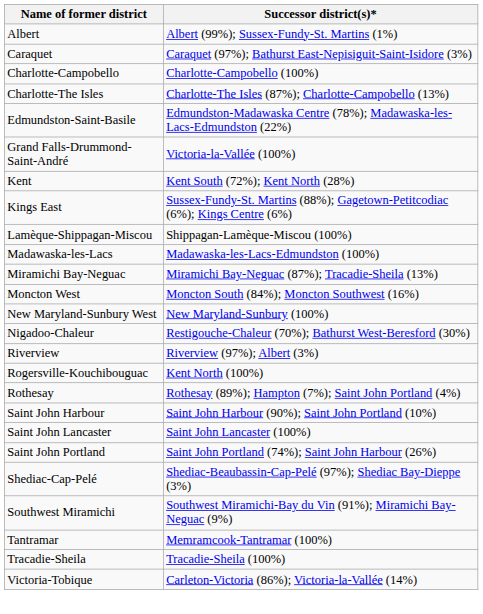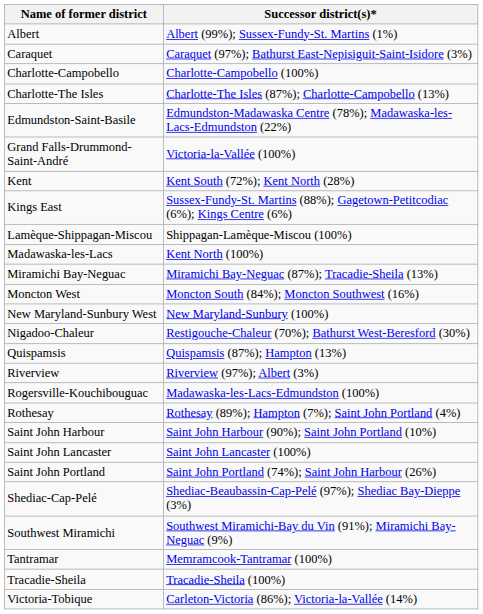 <table class="wikitable">
 <tr>
 <th>Name of former district</th>
 <th>Successor district(s)*</th>
 </tr>
 <tr>
 <td>Albert</td>
 <td><a href='#'>Albert</a> (99%); <a href='#'>Sussex-Fundy-St. Martins</a> (1%)</td>
 </tr>
 <tr>
 <td>Caraquet</td>
 <td><a href='#'>Caraquet</a> (97%); <a href='#'>Bathurst East-Nepisiguit-Saint-Isidore</a> (3%)</td>
 </tr>
 <tr>
 <td>Charlotte-Campobello</td>
 <td><a href='#'>Charlotte-Campobello</a> (100%)</td>
 </tr>
 <tr>
 <td>Charlotte-The Isles</td>
 <td><a href='#'>Charlotte-The Isles</a> (87%); <a href='#'>Charlotte-Campobello</a> (13%)</td>
 </tr>
 <tr>
 <td>Edmundston-Saint-Basile</td>
 <td><a href='#'>Edmundston-Madawaska Centre</a> (78%); <a href='#'>Madawaska-les-Lacs-Edmundston</a> (22%)</td>
 </tr>
 <tr>
 <td>Grand Falls-Drummond-Saint-André</td>
 <td><a href='#'>Victoria-la-Vallée</a> (100%)</td>
 </tr>
 <tr>
 <td>Kent</td>
 <td><a href='#'>Kent South</a> (72%); <a href='#'>Kent North</a> (28%)</td>
 </tr>
 <tr>
 <td>Kings East</td>
 <td><a href='#'>Sussex-Fundy-St. Martins</a> (88%); <a href='#'>Gagetown-Petitcodiac</a> (6%); <a href='#'>Kings Centre</a> (6%)</td>
 </tr>
 <tr>
 <td>Lamèque-Shippagan-Miscou</td>
 <td>Shippagan-Lamèque-Miscou (100%)</td>
 </tr>
 <tr>
 <td>Madawaska-les-Lacs</td>
-<td><a href='#'>Madawaska-les-Lacs-Edmundston</a> (100%)</td>
+<td><a href='#'>Kent North</a> (100%)</td>
 </tr>
 <tr>
 <td>Miramichi Bay-Neguac</td>
 <td><a href='#'>Miramichi Bay-Neguac</a> (87%); <a href='#'>Tracadie-Sheila</a> (13%)</td>
 </tr>
 <tr>
 <td>Moncton West</td>
 <td><a href='#'>Moncton South</a> (84%); <a href='#'>Moncton Southwest</a> (16%)</td>
 </tr>
 <tr>
 <td>New Maryland-Sunbury West</td>
 <td><a href='#'>New Maryland-Sunbury</a> (100%)</td>
 </tr>
 <tr>
 <td>Nigadoo-Chaleur</td>
 <td><a href='#'>Restigouche-Chaleur</a> (70%); <a href='#'>Bathurst West-Beresford</a> (30%)</td>
 </tr>
 <tr>
+<td>Quispamsis</td>
+<td><a href='#'>Quispamsis</a> (87%); <a href='#'>Hampton</a> (13%)</td>
+</tr>
+<tr>
 <td>Riverview</td>
 <td><a href='#'>Riverview</a> (97%); <a href='#'>Albert</a> (3%)</td>
 </tr>
 <tr>
 <td>Rogersville-Kouchibouguac</td>
-<td><a href='#'>Kent North</a> (100%)</td>
+<td><a href='#'>Madawaska-les-Lacs-Edmundston</a> (100%)</td>
 </tr>
 <tr>
 <td>Rothesay</td>
 <td><a href='#'>Rothesay</a> (89%); <a href='#'>Hampton</a> (7%); <a href='#'>Saint John Portland</a> (4%)</td>
 </tr>
 <tr>
 <td>Saint John Harbour</td>
 <td><a href='#'>Saint John Harbour</a> (90%); <a href='#'>Saint John Portland</a> (10%)</td>
 </tr>
 <tr>
 <td>Saint John Lancaster</td>
 <td><a href='#'>Saint John Lancaster</a> (100%)</td>
 </tr>
 <tr>
 <td>Saint John Portland</td>
 <td><a href='#'>Saint John Portland</a> (74%); <a href='#'>Saint John Harbour</a> (26%)</td>
 </tr>
 <tr>
 <td>Shediac-Cap-Pelé</td>
 <td><a href='#'>Shediac-Beaubassin-Cap-Pelé</a> (97%); <a href='#'>Shediac Bay-Dieppe</a> (3%)</td>
 </tr>
 <tr>
 <td>Southwest Miramichi</td>
 <td><a href='#'>Southwest Miramichi-Bay du Vin</a> (91%); <a href='#'>Miramichi Bay-Neguac</a> (9%)</td>
 </tr>
 <tr>
 <td>Tantramar</td>
 <td><a href='#'>Memramcook-Tantramar</a> (100%)</td>
 </tr>
 <tr>
 <td>Tracadie-Sheila</td>
 <td><a href='#'>Tracadie-Sheila</a> (100%)</td>
 </tr>
 <tr>
 <td>Victoria-Tobique</td>
 <td><a href='#'>Carleton-Victoria</a> (86%); <a href='#'>Victoria-la-Vallée</a> (14%)</td>
 </tr>
 </table>
